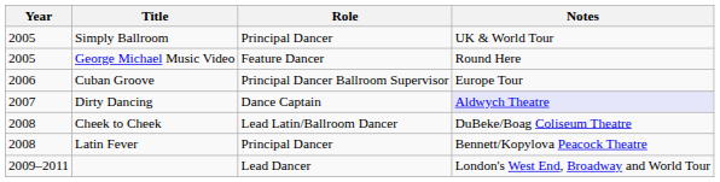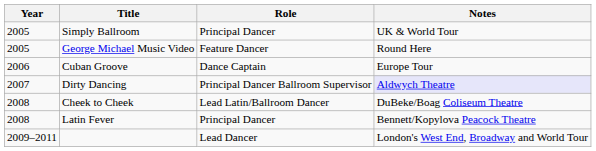 <table class="wikitable sortable">
 <tr>
 <th>Year</th>
 <th>Title</th>
 <th>Role</th>
 <th class="unsortable">Notes</th>
 </tr>
 <tr>
 <td>2005</td>
 <td>Simply Ballroom</td>
 <td>Principal Dancer</td>
 <td>UK & World Tour</td>
 </tr>
 <tr>
 <td>2005</td>
 <td><a href='#'>George Michael</a> Music Video</td>
 <td>Feature Dancer</td>
 <td>Round Here</td>
 </tr>
 <tr>
 <td>2006</td>
 <td>Cuban Groove</td>
-<td>Principal Dancer Ballroom Supervisor</td>
+<td>Dance Captain</td>
 <td>Europe Tour</td>
 </tr>
 <tr>
 <td>2007</td>
 <td>Dirty Dancing</td>
-<td>Dance Captain</td>
+<td>Principal Dancer Ballroom Supervisor</td>
 <td style="background: lavender;"><a href='#'>Aldwych Theatre</a></td>
 </tr>
 <tr>
 <td>2008</td>
 <td>Cheek to Cheek</td>
 <td>Lead Latin/Ballroom Dancer</td>
 <td>DuBeke/Boag <a href='#'>Coliseum Theatre</a></td>
 </tr>
 <tr>
 <td>2008</td>
 <td>Latin Fever</td>
 <td>Principal Dancer</td>
 <td>Bennett/Kopylova <a href='#'>Peacock Theatre</a></td>
 </tr>
 <tr>
 <td>2009–2011</td>
 <td></td>
 <td>Lead Dancer</td>
 <td>London's <a href='#'>West End</a>, <a href='#'>Broadway</a> and World Tour</td>
 </tr>
 </table>
